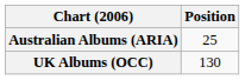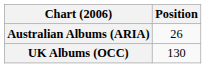 <table class="wikitable sortable plainrowheaders" style="text-align:center;">
 <tr>
 <th>Chart (2006)</th>
 <th>Position</th>
 </tr>
 <tr>
 <th scope="row">Australian Albums (ARIA)</th>
-<td>25</td>
+<td>26</td>
 </tr>
 <tr>
 <th scope="row">UK Albums (OCC)</th>
 <td>130</td>
 </tr>
 </table>
